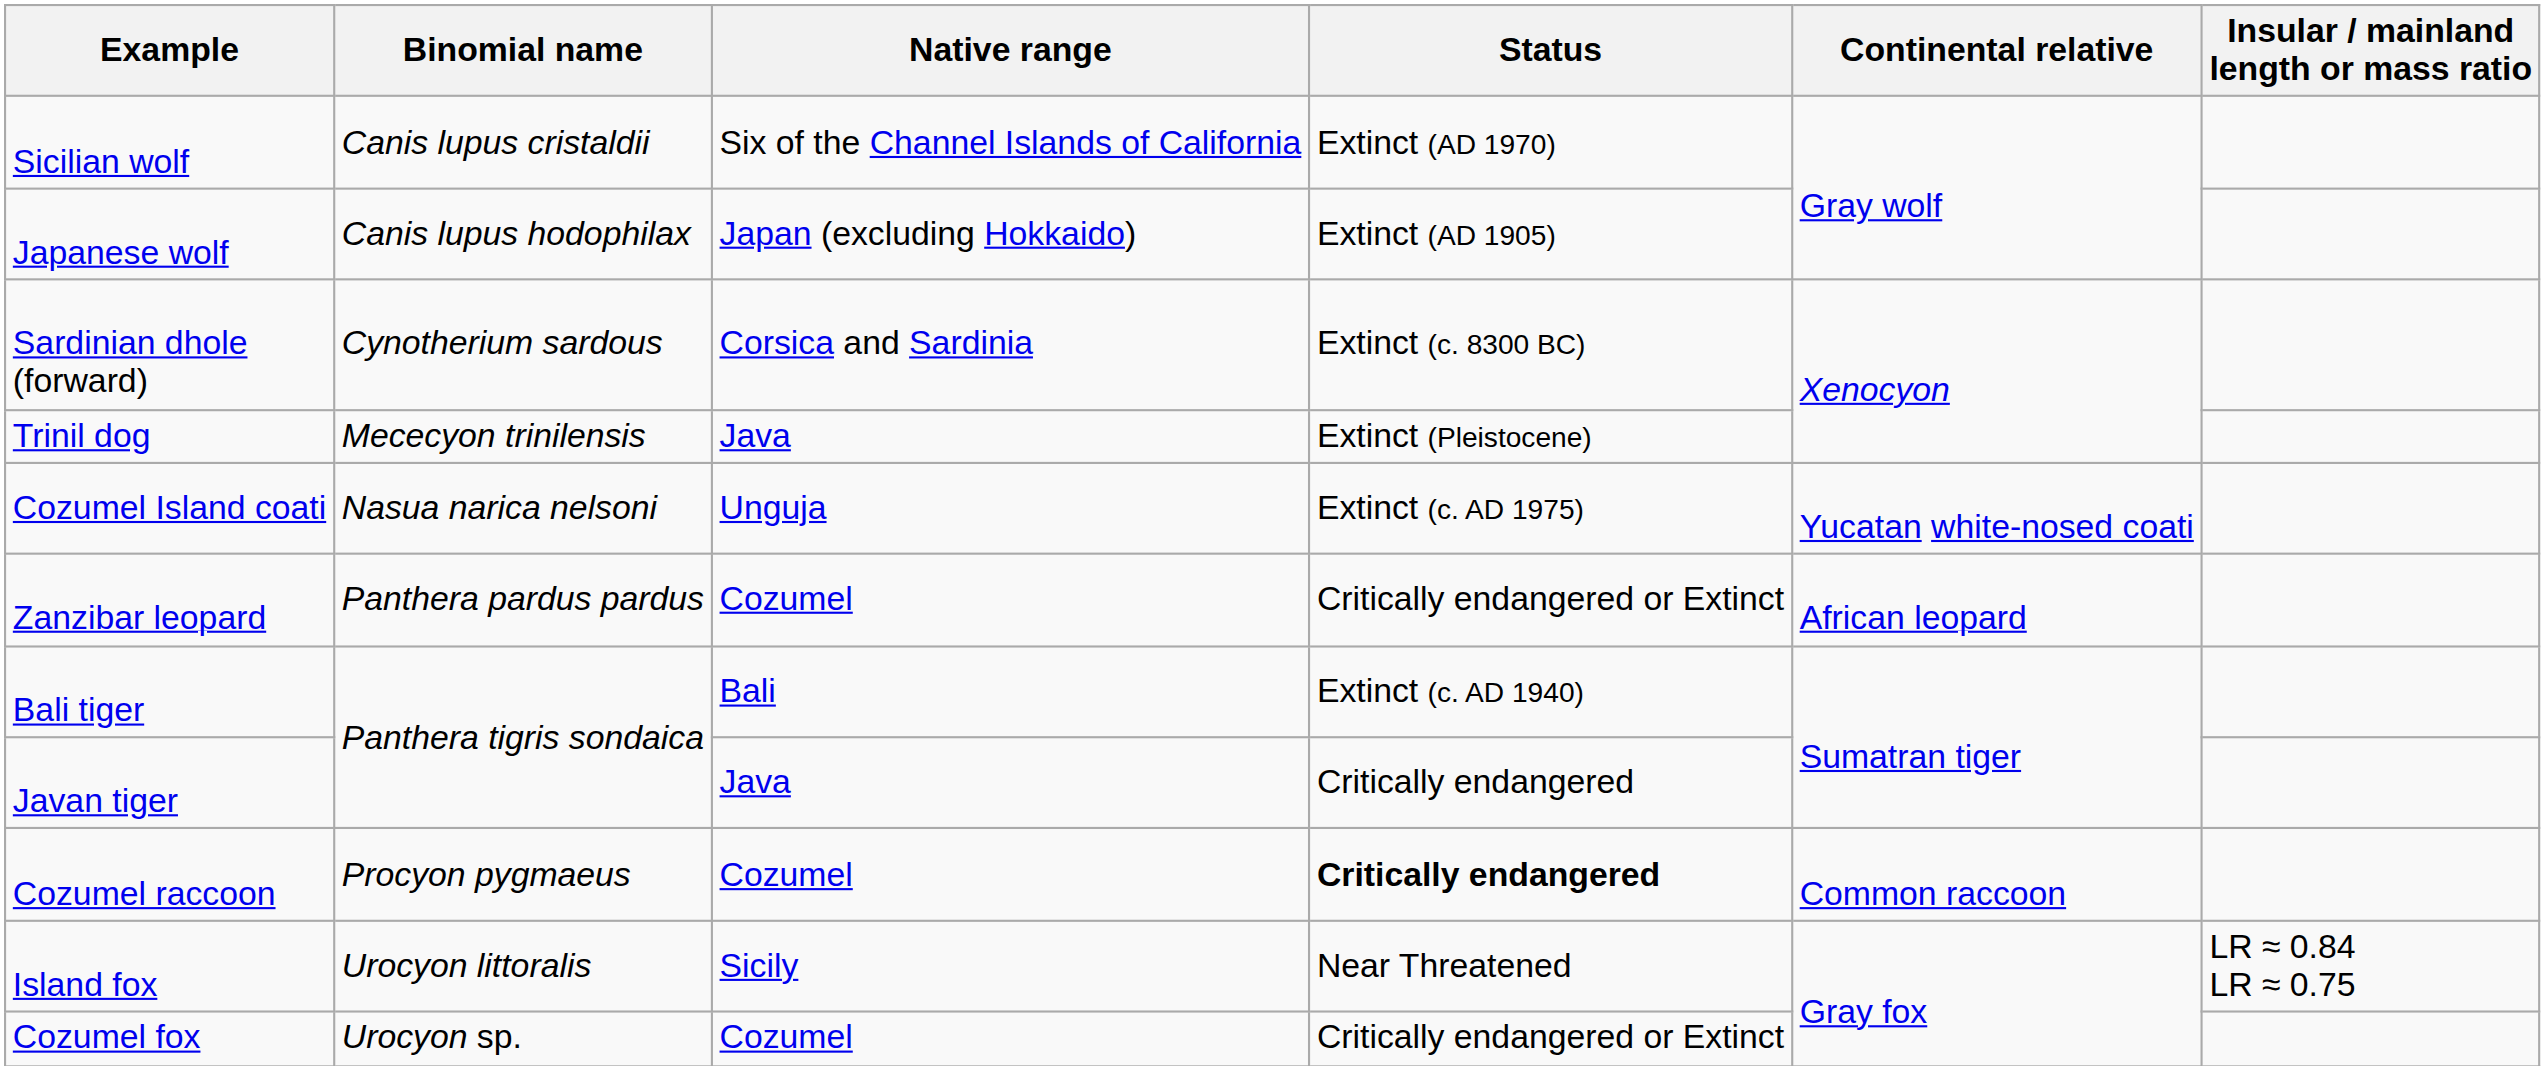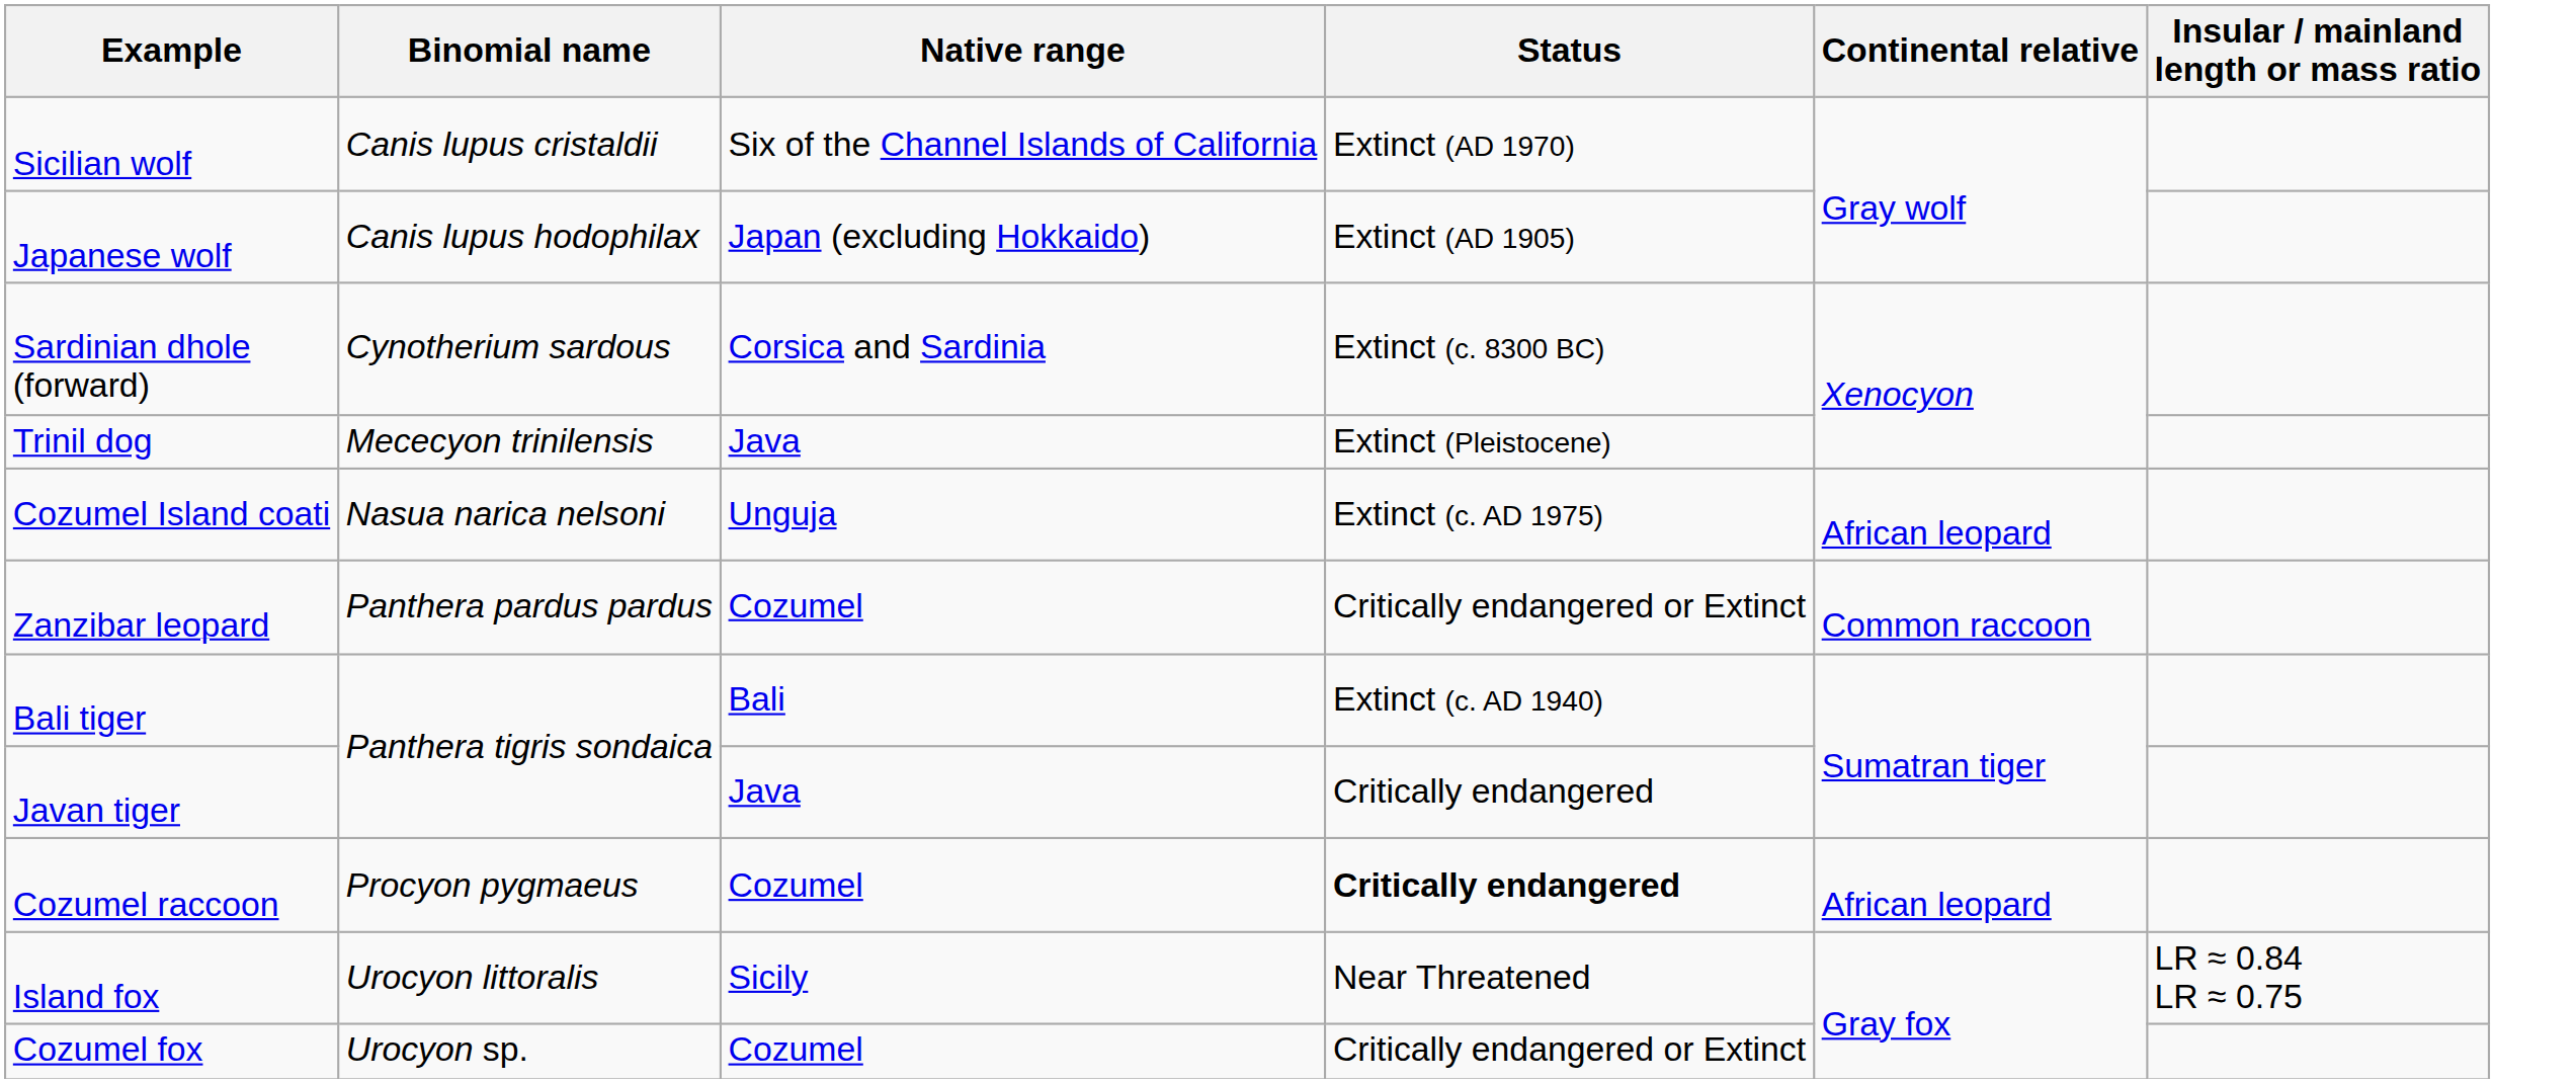 <table class=wikitable>
 <tr>
 <th>Example</th>
 <th>Binomial name</th>
 <th>Native range</th>
 <th>Status</th>
 <th>Continental relative</th>
 <th>Insular / mainland<br>length or mass ratio</th>
 </tr>
 <tr>
 <td><br><a href='#'>Sicilian wolf</a></td>
 <td><em>Canis lupus cristaldii</em></td>
 <td>Six of the <a href='#'>Channel Islands of California</a></td>
 <td>Extinct <small>(AD 1970)</small></td>
 <td rowspan="2"><br><a href='#'>Gray wolf</a></td>
 <td></td>
 </tr>
 <tr>
 <td><br><a href='#'>Japanese wolf</a></td>
 <td><em>Canis lupus hodophilax</em></td>
 <td><a href='#'>Japan</a> (excluding <a href='#'>Hokkaido</a>)</td>
 <td>Extinct <small>(AD 1905)</small></td>
 <td></td>
 </tr>
 <tr>
 <td><br><a href='#'>Sardinian dhole</a><br>(forward)</td>
 <td><em>Cynotherium sardous</em></td>
 <td><a href='#'>Corsica</a> and <a href='#'>Sardinia</a></td>
 <td>Extinct <small>(c. 8300 BC)</small></td>
 <td rowspan="2"><br><em><a href='#'>Xenocyon</a></em></td>
 <td></td>
 </tr>
 <tr>
 <td><a href='#'>Trinil dog</a></td>
 <td><em>Mececyon trinilensis</em></td>
 <td><a href='#'>Java</a></td>
 <td>Extinct <small>(Pleistocene)</small></td>
 <td></td>
 </tr>
 <tr>
 <td><a href='#'>Cozumel Island coati</a></td>
 <td><em>Nasua narica nelsoni</em></td>
 <td><a href='#'>Unguja</a></td>
 <td>Extinct <small>(c. AD 1975)</small></td>
-<td><br><a href='#'>Yucatan</a> <a href='#'>white-nosed coati</a></td>
+<td><br><a href='#'>African leopard</a></td>
 <td></td>
 </tr>
 <tr>
 <td><br><a href='#'>Zanzibar leopard</a></td>
 <td><em>Panthera pardus pardus</em></td>
 <td><a href='#'>Cozumel</a></td>
 <td>Critically endangered or Extinct</td>
-<td><br><a href='#'>African leopard</a></td>
+<td><br><a href='#'>Common raccoon</a></td>
 <td></td>
 </tr>
 <tr>
 <td><br><a href='#'>Bali tiger</a></td>
 <td rowspan="2"><em>Panthera tigris sondaica</em></td>
 <td><a href='#'>Bali</a></td>
 <td>Extinct <small>(c. AD 1940)</small></td>
 <td rowspan="2"><br><a href='#'>Sumatran tiger</a></td>
 </tr>
 <tr>
 <td><br><a href='#'>Javan tiger</a></td>
 <td><a href='#'>Java</a></td>
 <td>Critically endangered</td>
 <td></td>
 </tr>
 <tr>
 <td><br><a href='#'>Cozumel raccoon</a></td>
 <td><em>Procyon pygmaeus</em></td>
 <td><a href='#'>Cozumel</a></td>
 <td><strong>Critically endangered</strong></td>
-<td><br><a href='#'>Common raccoon</a></td>
+<td><br><a href='#'>African leopard</a></td>
 <td></td>
 </tr>
 <tr>
 <td><br><a href='#'>Island fox</a></td>
 <td><em>Urocyon littoralis</em></td>
 <td><a href='#'>Sicily</a></td>
 <td>Near Threatened</td>
 <td rowspan="2"><br><a href='#'>Gray fox</a></td>
 <td>LR ≈ 0.84  <br>LR ≈ 0.75 </td>
 </tr>
 <tr>
 <td><a href='#'>Cozumel fox</a></td>
 <td><em>Urocyon</em> sp.</td>
 <td><a href='#'>Cozumel</a></td>
 <td>Critically endangered or Extinct</td>
 <td></td>
 </tr>
 </table>
